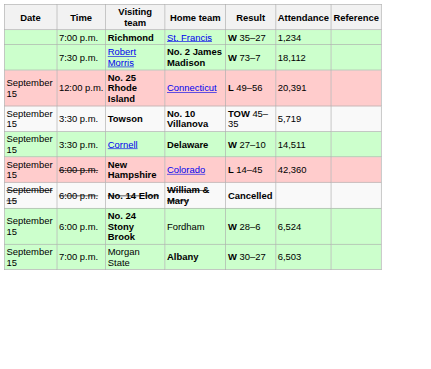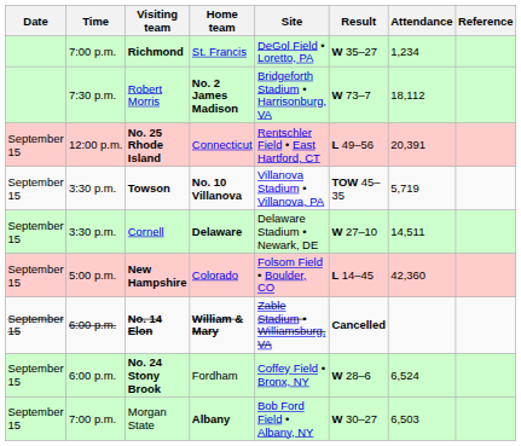 <table class="wikitable" style="font-size:95%;">
 <tr>
 <th>Date</th>
 <th>Time</th>
 <th>Visiting team</th>
 <th>Home team</th>
+<th>Site</th>
 <th>Result</th>
 <th>Attendance</th>
 <th class="unsortable">Reference</th>
 </tr>
 <tr bgcolor=#ccffcc>
 <td></td>
 <td>7:00 p.m.</td>
 <td><strong>Richmond</strong></td>
 <td><a href='#'>St. Francis</a></td>
+<td><a href='#'>DeGol Field</a> • <a href='#'>Loretto, PA</a></td>
 <td><strong>W</strong> 35–27</td>
 <td>1,234</td>
 <td></td>
 </tr>
 <tr bgcolor=#ccffcc>
 <td></td>
 <td>7:30 p.m.</td>
 <td><a href='#'>Robert Morris</a></td>
 <td><strong>No. 2 James Madison</strong></td>
+<td><a href='#'>Bridgeforth Stadium</a> • <a href='#'>Harrisonburg, VA</a></td>
 <td><strong>W</strong> 73–7</td>
 <td>18,112</td>
 <td></td>
 </tr>
 <tr bgcolor=#ffcccc>
 <td>September 15</td>
 <td>12:00 p.m.</td>
 <td><strong>No. 25 Rhode Island</strong></td>
 <td><a href='#'>Connecticut</a></td>
+<td><a href='#'>Rentschler Field</a> • <a href='#'>East Hartford, CT</a></td>
 <td><strong>L</strong> 49–56</td>
 <td>20,391</td>
 <td></td>
 </tr>
 <tr bgcolor=>
 <td>September 15</td>
 <td>3:30 p.m.</td>
 <td><strong>Towson</strong></td>
 <td><strong>No. 10 Villanova</strong></td>
+<td><a href='#'>Villanova Stadium</a> • <a href='#'>Villanova, PA</a></td>
 <td><strong>TOW</strong> 45–35</td>
 <td>5,719</td>
 <td></td>
 </tr>
 <tr bgcolor=#ccffcc>
 <td>September 15</td>
 <td>3:30 p.m.</td>
 <td><a href='#'>Cornell</a></td>
 <td><strong>Delaware</strong></td>
+<td>Delaware Stadium • Newark, DE</td>
 <td><strong>W</strong> 27–10</td>
 <td>14,511</td>
 <td></td>
 </tr>
 <tr bgcolor=#ffcccc>
 <td>September 15</td>
-<td><s>6:00 p.m.</s></td>
+<td>5:00 p.m.</td>
 <td><strong>New Hampshire</strong></td>
 <td><a href='#'>Colorado</a></td>
+<td><a href='#'>Folsom Field</a> • <a href='#'>Boulder, CO</a></td>
 <td><strong>L</strong> 14–45</td>
 <td>42,360</td>
 <td></td>
 </tr>
 <tr bgcolor=>
 <td><s>September 15</s></td>
 <td><s>6:00 p.m.</s></td>
 <td><s><strong>No. 14 Elon</strong></s></td>
 <td><s><strong>William & Mary</strong></s></td>
+<td><s><a href='#'>Zable Stadium</a> • <a href='#'>Williamsburg, VA</a></s></td>
 <td><strong>Cancelled</strong></td>
 <td></td>
 <td></td>
 </tr>
 <tr bgcolor=#ccffcc>
 <td>September 15</td>
 <td>6:00 p.m.</td>
 <td><strong>No. 24 Stony Brook</strong></td>
 <td>Fordham</td>
+<td><a href='#'>Coffey Field</a> • <a href='#'>Bronx, NY</a></td>
 <td><strong>W</strong> 28–6</td>
 <td>6,524</td>
 <td></td>
 </tr>
 <tr bgcolor=#ccffcc>
 <td>September 15</td>
 <td>7:00 p.m.</td>
 <td>Morgan State</td>
 <td><strong>Albany</strong></td>
+<td><a href='#'>Bob Ford Field</a> • <a href='#'>Albany, NY</a></td>
 <td><strong>W</strong> 30–27</td>
 <td>6,503</td>
 <td></td>
 </tr>
 </table>
